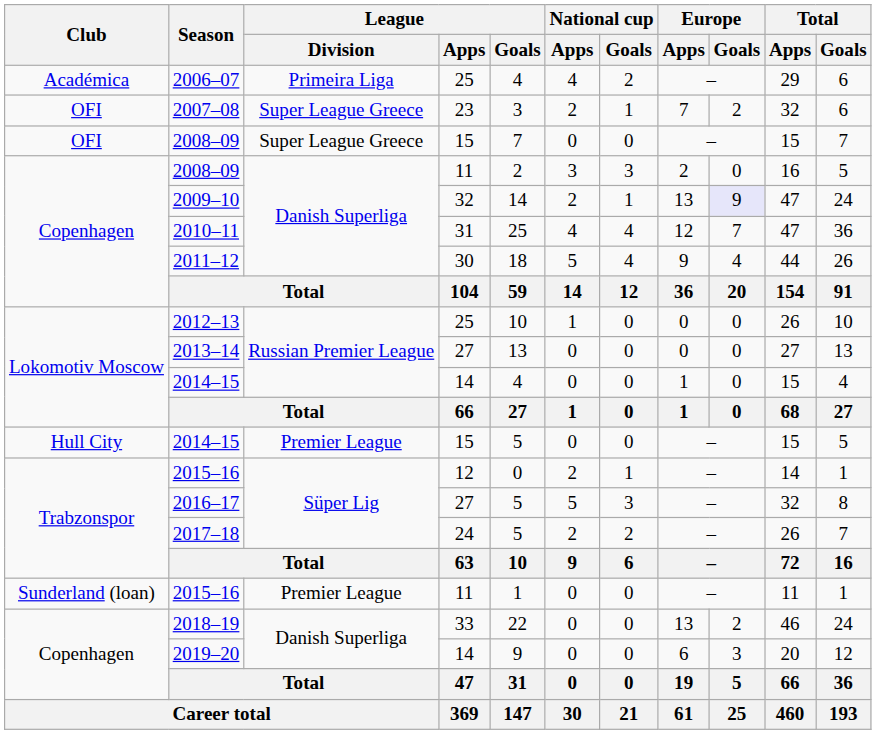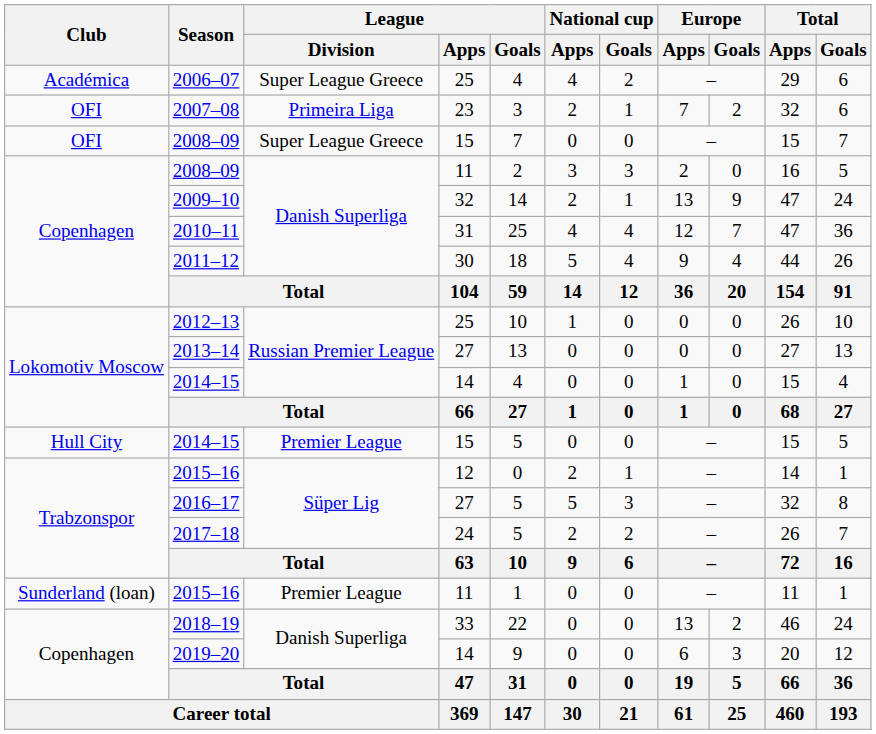 <table class="wikitable" style="text-align:center">
 <tr>
 <th rowspan="2">Club</th>
 <th rowspan="2">Season</th>
 <th colspan="3">League</th>
 <th colspan="2">National cup</th>
 <th colspan="2">Europe</th>
 <th colspan="2">Total</th>
 </tr>
 <tr>
 <th>Division</th>
 <th>Apps</th>
 <th>Goals</th>
 <th>Apps</th>
 <th>Goals</th>
 <th>Apps</th>
 <th>Goals</th>
 <th>Apps</th>
 <th>Goals</th>
 </tr>
 <tr>
 <td><a href='#'>Académica</a></td>
 <td><a href='#'>2006–07</a></td>
-<td><a href='#'>Primeira Liga</a></td>
+<td>Super League Greece</td>
 <td>25</td>
 <td>4</td>
 <td>4</td>
 <td>2</td>
 <td colspan="2">–</td>
 <td>29</td>
 <td>6</td>
 </tr>
 <tr>
 <td><a href='#'>OFI</a></td>
 <td><a href='#'>2007–08</a></td>
-<td><a href='#'>Super League Greece</a></td>
+<td><a href='#'>Primeira Liga</a></td>
 <td>23</td>
 <td>3</td>
 <td>2</td>
 <td>1</td>
 <td>7</td>
 <td>2</td>
 <td>32</td>
 <td>6</td>
 </tr>
 <tr>
 <td><a href='#'>OFI</a></td>
 <td><a href='#'>2008–09</a></td>
 <td>Super League Greece</td>
 <td>15</td>
 <td>7</td>
 <td>0</td>
 <td>0</td>
 <td colspan="2">–</td>
 <td>15</td>
 <td>7</td>
 </tr>
 <tr>
 <td rowspan="5"><a href='#'>Copenhagen</a></td>
 <td><a href='#'>2008–09</a></td>
 <td rowspan="4"><a href='#'>Danish Superliga</a></td>
 <td>11</td>
 <td>2</td>
 <td>3</td>
 <td>3</td>
 <td>2</td>
 <td>0</td>
 <td>16</td>
 <td>5</td>
 </tr>
 <tr>
 <td><a href='#'>2009–10</a></td>
 <td>32</td>
 <td>14</td>
 <td>2</td>
 <td>1</td>
 <td>13</td>
-<td style="background: lavender;">9</td>
+<td>9</td>
 <td>47</td>
 <td>24</td>
 </tr>
 <tr>
 <td><a href='#'>2010–11</a></td>
 <td>31</td>
 <td>25</td>
 <td>4</td>
 <td>4</td>
 <td>12</td>
 <td>7</td>
 <td>47</td>
 <td>36</td>
 </tr>
 <tr>
 <td><a href='#'>2011–12</a></td>
 <td>30</td>
 <td>18</td>
 <td>5</td>
 <td>4</td>
 <td>9</td>
 <td>4</td>
 <td>44</td>
 <td>26</td>
 </tr>
 <tr>
 <th colspan="2">Total</th>
 <th>104</th>
 <th>59</th>
 <th>14</th>
 <th>12</th>
 <th>36</th>
 <th>20</th>
 <th>154</th>
 <th>91</th>
 </tr>
 <tr>
 <td rowspan="4"><a href='#'>Lokomotiv Moscow</a></td>
 <td><a href='#'>2012–13</a></td>
 <td rowspan="3"><a href='#'>Russian Premier League</a></td>
 <td>25</td>
 <td>10</td>
 <td>1</td>
 <td>0</td>
 <td>0</td>
 <td>0</td>
 <td>26</td>
 <td>10</td>
 </tr>
 <tr>
 <td><a href='#'>2013–14</a></td>
 <td>27</td>
 <td>13</td>
 <td>0</td>
 <td>0</td>
 <td>0</td>
 <td>0</td>
 <td>27</td>
 <td>13</td>
 </tr>
 <tr>
 <td><a href='#'>2014–15</a></td>
 <td>14</td>
 <td>4</td>
 <td>0</td>
 <td>0</td>
 <td>1</td>
 <td>0</td>
 <td>15</td>
 <td>4</td>
 </tr>
 <tr>
 <th colspan="2">Total</th>
 <th>66</th>
 <th>27</th>
 <th>1</th>
 <th>0</th>
 <th>1</th>
 <th>0</th>
 <th>68</th>
 <th>27</th>
 </tr>
 <tr>
 <td><a href='#'>Hull City</a></td>
 <td><a href='#'>2014–15</a></td>
 <td><a href='#'>Premier League</a></td>
 <td>15</td>
 <td>5</td>
 <td>0</td>
 <td>0</td>
 <td colspan="2">–</td>
 <td>15</td>
 <td>5</td>
 </tr>
 <tr>
 <td rowspan="4"><a href='#'>Trabzonspor</a></td>
 <td><a href='#'>2015–16</a></td>
 <td rowspan="3"><a href='#'>Süper Lig</a></td>
 <td>12</td>
 <td>0</td>
 <td>2</td>
 <td>1</td>
 <td colspan="2">–</td>
 <td>14</td>
 <td>1</td>
 </tr>
 <tr>
 <td><a href='#'>2016–17</a></td>
 <td>27</td>
 <td>5</td>
 <td>5</td>
 <td>3</td>
 <td colspan="2">–</td>
 <td>32</td>
 <td>8</td>
 </tr>
 <tr>
 <td><a href='#'>2017–18</a></td>
 <td>24</td>
 <td>5</td>
 <td>2</td>
 <td>2</td>
 <td colspan="2">–</td>
 <td>26</td>
 <td>7</td>
 </tr>
 <tr>
 <th colspan="2">Total</th>
 <th>63</th>
 <th>10</th>
 <th>9</th>
 <th>6</th>
 <th colspan="2">–</th>
 <th>72</th>
 <th>16</th>
 </tr>
 <tr>
 <td><a href='#'>Sunderland</a> (loan)</td>
 <td><a href='#'>2015–16</a></td>
 <td>Premier League</td>
 <td>11</td>
 <td>1</td>
 <td>0</td>
 <td>0</td>
 <td colspan="2">–</td>
 <td>11</td>
 <td>1</td>
 </tr>
 <tr>
 <td rowspan="3">Copenhagen</td>
 <td><a href='#'>2018–19</a></td>
 <td rowspan="2">Danish Superliga</td>
 <td>33</td>
 <td>22</td>
 <td>0</td>
 <td>0</td>
 <td>13</td>
 <td>2</td>
 <td>46</td>
 <td>24</td>
 </tr>
 <tr>
 <td><a href='#'>2019–20</a></td>
 <td>14</td>
 <td>9</td>
 <td>0</td>
 <td>0</td>
 <td>6</td>
 <td>3</td>
 <td>20</td>
 <td>12</td>
 </tr>
 <tr>
 <th colspan="2">Total</th>
 <th>47</th>
 <th>31</th>
 <th>0</th>
 <th>0</th>
 <th>19</th>
 <th>5</th>
 <th>66</th>
 <th>36</th>
 </tr>
 <tr>
 <th colspan="3">Career total</th>
 <th>369</th>
 <th>147</th>
 <th>30</th>
 <th>21</th>
 <th>61</th>
 <th>25</th>
 <th>460</th>
 <th>193</th>
 </tr>
 </table>
